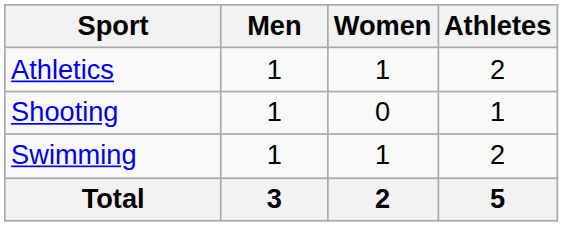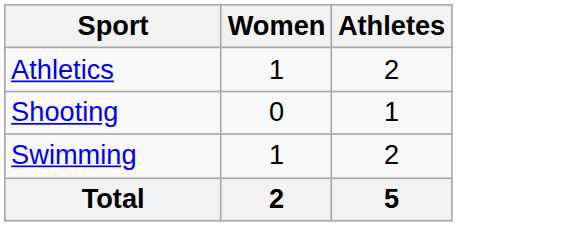 <table class="wikitable sortable" style="text-align:center;">
 <tr>
 <th width=120>Sport</th>
-<th width=55>Men</th>
 <th width=55>Women</th>
 <th width="55">Athletes</th>
 </tr>
 <tr>
 <td align=left><a href='#'>Athletics</a></td>
 <td>1</td>
-<td>1</td>
 <td>2</td>
 </tr>
 <tr>
 <td align=left><a href='#'>Shooting</a></td>
-<td>1</td>
 <td>0</td>
 <td>1</td>
 </tr>
 <tr>
 <td align=left><a href='#'>Swimming</a></td>
 <td>1</td>
-<td>1</td>
 <td>2</td>
 </tr>
 <tr>
 <th>Total</th>
-<th>3</th>
 <th>2</th>
 <th>5</th>
 </tr>
 </table>
